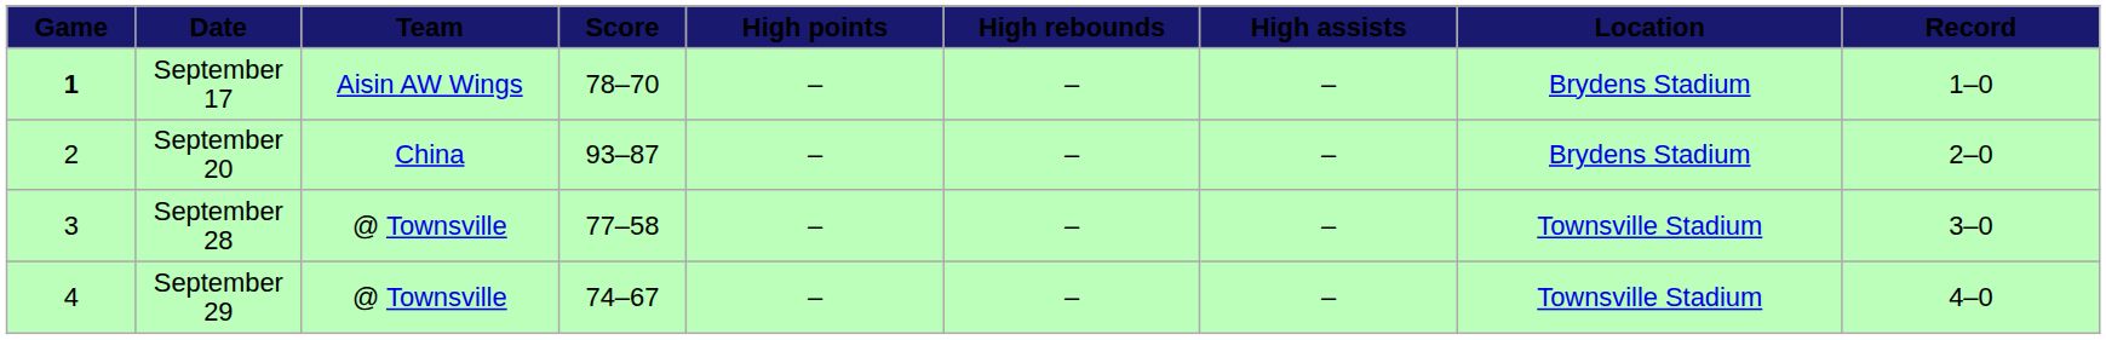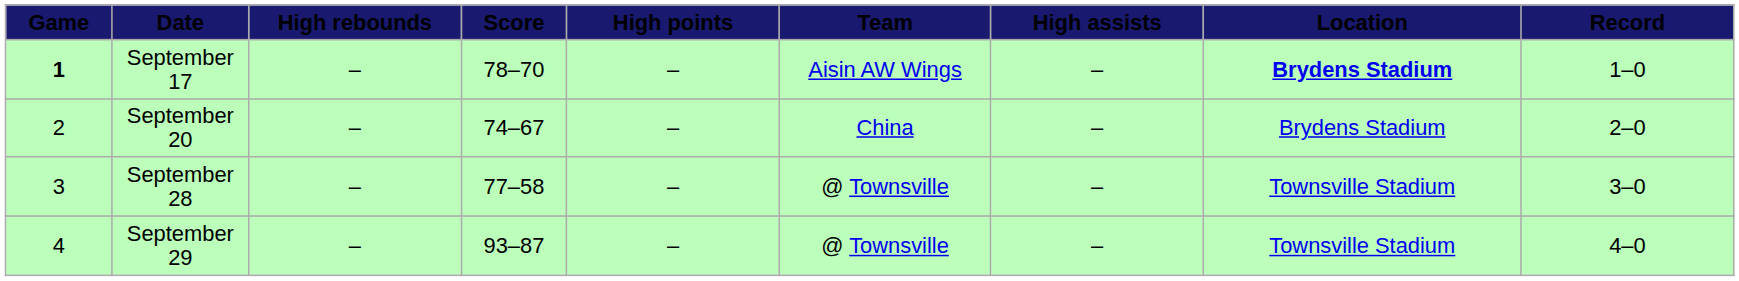 <table class="wikitable" style="font-size:90%; text-align: center; width: 90%; margin:1em auto;">
 <tr>
 <th style="background:midnightblue; width: 5%;"><span>Game</span></th>
 <th style="background:midnightblue; width: 5%;"><span>Date</span></th>
-<th style="background:midnightblue; width: 10%;"><span>Team</span></th>
+<th style="background:midnightblue; width: 10%;"><span>High rebounds</span></th>
 <th style="background:midnightblue; width: 5%;"><span>Score</span></th>
 <th style="background:midnightblue; width: 10%;"><span>High points</span></th>
-<th style="background:midnightblue; width: 10%;"><span>High rebounds</span></th>
+<th style="background:midnightblue; width: 10%;"><span>Team</span></th>
 <th style="background:midnightblue; width: 10%;"><span>High assists</span></th>
 <th style="background:midnightblue; width: 15%;"><span>Location</span></th>
 <th style="background:midnightblue; width: 10%;"><span>Record</span></th>
 </tr>
 <tr style= "background:#bfb;">
 <td><strong>1</strong></td>
 <td>September <br> 17</td>
-<td><a href='#'>Aisin AW Wings</a></td>
+<td>–</td>
 <td>78–70</td>
 <td>–</td>
+<td><a href='#'>Aisin AW Wings</a></td>
 <td>–</td>
-<td>–</td>
-<td><a href='#'>Brydens Stadium</a></td>
+<td><strong><a href='#'>Brydens Stadium</a></strong></td>
 <td>1–0</td>
 </tr>
 <tr style= "background:#bfb;">
 <td>2</td>
 <td>September <br> 20</td>
+<td>–</td>
+<td>74–67</td>
+<td>–</td>
 <td><a href='#'>China</a></td>
-<td>93–87</td>
-<td>–</td>
-<td>–</td>
 <td>–</td>
 <td><a href='#'>Brydens Stadium</a></td>
 <td>2–0</td>
 </tr>
 <tr style= "background:#bfb;">
 <td>3</td>
 <td>September <br> 28</td>
-<td>@ <a href='#'>Townsville</a></td>
+<td>–</td>
 <td>77–58</td>
 <td>–</td>
-<td>–</td>
+<td>@ <a href='#'>Townsville</a></td>
 <td>–</td>
 <td><a href='#'>Townsville Stadium</a></td>
 <td>3–0</td>
 </tr>
 <tr style= "background:#bfb;">
 <td>4</td>
 <td>September <br> 29</td>
+<td>–</td>
+<td>93–87</td>
+<td>–</td>
 <td>@ <a href='#'>Townsville</a></td>
-<td>74–67</td>
-<td>–</td>
-<td>–</td>
 <td>–</td>
 <td><a href='#'>Townsville Stadium</a></td>
 <td>4–0</td>
 </tr>
 </table>
